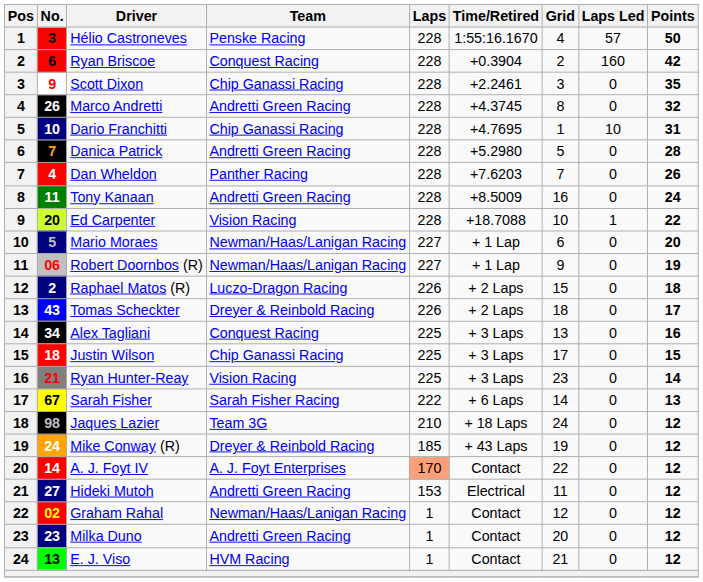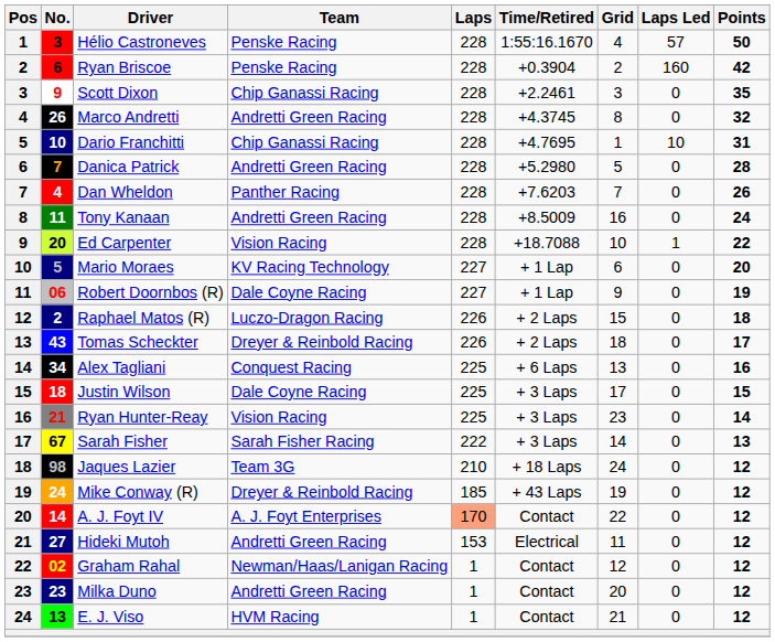 <table class="wikitable" style="font-size:95%;">
 <tr>
 <th>Pos</th>
 <th>No.</th>
 <th>Driver</th>
 <th>Team</th>
 <th>Laps</th>
 <th>Time/Retired</th>
 <th>Grid</th>
 <th>Laps Led</th>
 <th>Points</th>
 </tr>
 <tr>
 <th>1</th>
 <td style="background:#FF0000; color:black;" align="center"><strong>3</strong></td>
 <td> <a href='#'>Hélio Castroneves</a></td>
 <td><a href='#'>Penske Racing</a></td>
 <td align=center>228</td>
 <td align=center>1:55:16.1670</td>
 <td align=center>4</td>
 <td align=center>57</td>
 <td align=center><strong>50</strong></td>
 </tr>
 <tr>
 <th>2</th>
 <td style="background:#FF0000; color:black;" align="center"><strong>6</strong></td>
 <td> <a href='#'>Ryan Briscoe</a></td>
-<td><a href='#'>Conquest Racing</a></td>
+<td><a href='#'>Penske Racing</a></td>
 <td align=center>228</td>
 <td align=center>+0.3904</td>
 <td align=center>2</td>
 <td align=center>160</td>
 <td align=center><strong>42</strong></td>
 </tr>
 <tr>
 <th>3</th>
 <td style="background:#FFFFFF; color:red;" align=center><strong>9</strong></td>
 <td> <a href='#'>Scott Dixon</a></td>
 <td><a href='#'>Chip Ganassi Racing</a></td>
 <td align=center>228</td>
 <td align=center>+2.2461</td>
 <td align=center>3</td>
 <td align=center>0</td>
 <td align=center><strong>35</strong></td>
 </tr>
 <tr>
 <th>4</th>
 <td style="background:#000000; color:white;" align=center><strong>26</strong></td>
 <td> <a href='#'>Marco Andretti</a></td>
 <td><a href='#'>Andretti Green Racing</a></td>
 <td align=center>228</td>
 <td align=center>+4.3745</td>
 <td align=center>8</td>
 <td align=center>0</td>
 <td align=center><strong>32</strong></td>
 </tr>
 <tr>
 <th>5</th>
 <td style="background:Navy; color:White;" align=center><strong>10</strong></td>
 <td> <a href='#'>Dario Franchitti</a></td>
 <td><a href='#'>Chip Ganassi Racing</a></td>
 <td align=center>228</td>
 <td align=center>+4.7695</td>
 <td align=center>1</td>
 <td align=center>10</td>
 <td align=center><strong>31</strong></td>
 </tr>
 <tr>
 <th>6</th>
 <td style="background:#000000; color:orange;" align=center><strong>7</strong></td>
 <td> <a href='#'>Danica Patrick</a></td>
 <td><a href='#'>Andretti Green Racing</a></td>
 <td align=center>228</td>
 <td align=center>+5.2980</td>
 <td align=center>5</td>
 <td align=center>0</td>
 <td align=center><strong>28</strong></td>
 </tr>
 <tr>
 <th>7</th>
 <td style="background:red; color:white;" align=center><strong>4</strong></td>
 <td> <a href='#'>Dan Wheldon</a></td>
 <td><a href='#'>Panther Racing</a></td>
 <td align=center>228</td>
 <td align=center>+7.6203</td>
 <td align=center>7</td>
 <td align=center>0</td>
 <td align=center><strong>26</strong></td>
 </tr>
 <tr>
 <th>8</th>
 <td style="background:green; color:white;" align=center><strong>11</strong></td>
 <td> <a href='#'>Tony Kanaan</a></td>
 <td><a href='#'>Andretti Green Racing</a></td>
 <td align=center>228</td>
 <td align=center>+8.5009</td>
 <td align=center>16</td>
 <td align=center>0</td>
 <td align=center><strong>24</strong></td>
 </tr>
 <tr>
 <th>9</th>
 <td style="background:#CCFF33; color:black;" align=center><strong>20</strong></td>
 <td> <a href='#'>Ed Carpenter</a></td>
 <td><a href='#'>Vision Racing</a></td>
 <td align=center>228</td>
 <td align=center>+18.7088</td>
 <td align=center>10</td>
 <td align=center>1</td>
 <td align=center><strong>22</strong></td>
 </tr>
 <tr>
 <th>10</th>
 <td style="background:navy; color:silver;" align=center><strong>5</strong></td>
 <td> <a href='#'>Mario Moraes</a></td>
-<td><a href='#'>Newman/Haas/Lanigan Racing</a></td>
+<td><a href='#'>KV Racing Technology</a></td>
 <td align=center>227</td>
 <td align=center>+ 1 Lap</td>
 <td align=center>6</td>
 <td align=center>0</td>
 <td align=center><strong>20</strong></td>
 </tr>
 <tr>
 <th>11</th>
 <td style="background:silver; color:red;" align=center><strong>06</strong></td>
 <td> <a href='#'>Robert Doornbos</a> (R)</td>
-<td><a href='#'>Newman/Haas/Lanigan Racing</a></td>
+<td><a href='#'>Dale Coyne Racing</a></td>
 <td align=center>227</td>
 <td align=center>+ 1 Lap</td>
 <td align=center>9</td>
 <td align=center>0</td>
 <td align=center><strong>19</strong></td>
 </tr>
 <tr>
 <th>12</th>
 <td style="background:navy; color:white;" align=center><strong>2</strong></td>
 <td> <a href='#'>Raphael Matos</a> (R)</td>
 <td><a href='#'>Luczo-Dragon Racing</a></td>
 <td align=center>226</td>
 <td align=center>+ 2 Laps</td>
 <td align=center>15</td>
 <td align=center>0</td>
 <td align=center><strong>18</strong></td>
 </tr>
 <tr>
 <th>13</th>
 <td style="background:blue; color:white;" align=center><strong>43</strong></td>
 <td> <a href='#'>Tomas Scheckter</a></td>
 <td><a href='#'>Dreyer & Reinbold Racing</a></td>
 <td align=center>226</td>
 <td align=center>+ 2 Laps</td>
 <td align=center>18</td>
 <td align=center>0</td>
 <td align=center><strong>17</strong></td>
 </tr>
 <tr>
 <th>14</th>
 <td style="background:black; color:white;" align=center><strong>34</strong></td>
 <td> <a href='#'>Alex Tagliani</a></td>
 <td><a href='#'>Conquest Racing</a></td>
 <td align=center>225</td>
-<td align=center>+ 3 Laps</td>
+<td align=center>+ 6 Laps</td>
 <td align=center>13</td>
 <td align=center>0</td>
 <td align=center><strong>16</strong></td>
 </tr>
 <tr>
 <th>15</th>
 <td style="background:red; color:white;" align=center><strong>18</strong></td>
 <td> <a href='#'>Justin Wilson</a></td>
-<td><a href='#'>Chip Ganassi Racing</a></td>
+<td><a href='#'>Dale Coyne Racing</a></td>
 <td align=center>225</td>
 <td align=center>+ 3 Laps</td>
 <td align=center>17</td>
 <td align=center>0</td>
 <td align=center><strong>15</strong></td>
 </tr>
 <tr>
 <th>16</th>
 <td style="background:gray; color:red;" align="center"><strong>21</strong></td>
 <td> <a href='#'>Ryan Hunter-Reay</a></td>
 <td><a href='#'>Vision Racing</a></td>
 <td align=center>225</td>
 <td align=center>+ 3 Laps</td>
 <td align=center>23</td>
 <td align=center>0</td>
 <td align=center><strong>14</strong></td>
 </tr>
 <tr>
 <th>17</th>
 <td style="background:yellow; color:black;" align=center><strong>67</strong></td>
 <td nowrap> <a href='#'>Sarah Fisher</a></td>
 <td><a href='#'>Sarah Fisher Racing</a></td>
 <td align=center>222</td>
-<td align=center>+ 6 Laps</td>
+<td align=center>+ 3 Laps</td>
 <td align=center>14</td>
 <td align=center>0</td>
 <td align=center><strong>13</strong></td>
 </tr>
 <tr>
 <th>18</th>
 <td style="background:black; color:silver;" align=center><strong>98</strong></td>
 <td> <a href='#'>Jaques Lazier</a></td>
 <td><a href='#'>Team 3G</a></td>
 <td align=center>210</td>
 <td align=center>+ 18 Laps</td>
 <td align=center>24</td>
 <td align=center>0</td>
 <td align=center><strong>12</strong></td>
 </tr>
 <tr>
 <th>19</th>
 <td style="background:orange; color:white;" align=center><strong>24</strong></td>
 <td> <a href='#'>Mike Conway</a> (R)</td>
 <td><a href='#'>Dreyer & Reinbold Racing</a></td>
 <td align=center>185</td>
 <td align=center>+ 43 Laps</td>
 <td align=center>19</td>
 <td align=center>0</td>
 <td align=center><strong>12</strong></td>
 </tr>
 <tr>
 <th>20</th>
 <td style="background:#FF0000; color:white;" align=center><strong>14</strong></td>
 <td> <a href='#'>A. J. Foyt IV</a></td>
 <td><a href='#'>A. J. Foyt Enterprises</a></td>
 <td align=center style="background: lightsalmon;">170</td>
 <td align=center>Contact</td>
 <td align=center>22</td>
 <td align=center>0</td>
 <td align=center><strong>12</strong></td>
 </tr>
 <tr>
 <th>21</th>
 <td style="background:navy; color:white;" align=center><strong>27</strong></td>
 <td> <a href='#'>Hideki Mutoh</a></td>
 <td><a href='#'>Andretti Green Racing</a></td>
 <td align=center>153</td>
 <td align=center>Electrical</td>
 <td align=center>11</td>
 <td align=center>0</td>
 <td align=center><strong>12</strong></td>
 </tr>
 <tr>
 <th>22</th>
 <td style="background:red; color:yellow;" align=center><strong>02</strong></td>
 <td> <a href='#'>Graham Rahal</a></td>
 <td><a href='#'>Newman/Haas/Lanigan Racing</a></td>
 <td align=center>1</td>
 <td align=center>Contact</td>
 <td align=center>12</td>
 <td align=center>0</td>
 <td align=center><strong>12</strong></td>
 </tr>
 <tr>
 <th>23</th>
 <td style="background:navy; color:white;" align=center><strong>23</strong></td>
 <td nowrap> <a href='#'>Milka Duno</a></td>
 <td><a href='#'>Andretti Green Racing</a></td>
 <td align=center>1</td>
 <td align=center>Contact</td>
 <td align=center>20</td>
 <td align=center>0</td>
 <td align=center><strong>12</strong></td>
 </tr>
 <tr>
 <th>24</th>
 <td style="background:lime; color:black;" align=center><strong>13</strong></td>
 <td> <a href='#'>E. J. Viso</a></td>
 <td><a href='#'>HVM Racing</a></td>
 <td align=center>1</td>
 <td align=center>Contact</td>
 <td align=center>21</td>
 <td align=center>0</td>
 <td align=center><strong>12</strong></td>
 </tr>
 <tr>
 <th colspan=9></th>
 </tr>
 <tr>
 </tr>
 </table>
